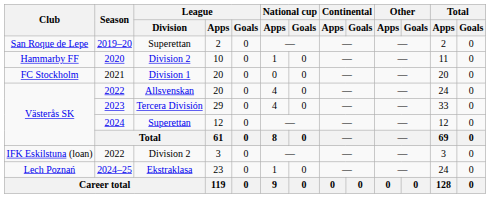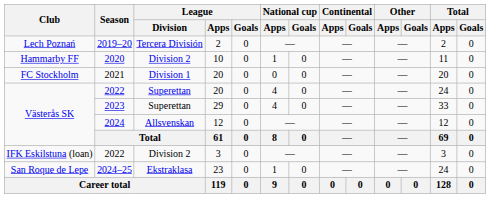 <table class="wikitable" style="text-align: center">
 <tr>
 <th rowspan="2">Club</th>
 <th rowspan="2">Season</th>
 <th colspan="3">League</th>
 <th colspan="2">National cup</th>
 <th colspan="2">Continental</th>
 <th colspan="2">Other</th>
 <th colspan="2">Total</th>
 </tr>
 <tr>
 <th>Division</th>
 <th>Apps</th>
 <th>Goals</th>
 <th>Apps</th>
 <th>Goals</th>
 <th>Apps</th>
 <th>Goals</th>
 <th>Apps</th>
 <th>Goals</th>
 <th>Apps</th>
 <th>Goals</th>
 </tr>
 <tr>
-<td><a href='#'>San Roque de Lepe</a></td>
+<td><a href='#'>Lech Poznań</a></td>
 <td><a href='#'>2019–20</a></td>
-<td>Superettan</td>
+<td><a href='#'>Tercera División</a></td>
 <td>2</td>
 <td>0</td>
 <td colspan="2">—</td>
 <td colspan="2">—</td>
 <td colspan="2">—</td>
 <td>2</td>
 <td>0</td>
 </tr>
 <tr>
 <td><a href='#'>Hammarby FF</a></td>
 <td><a href='#'>2020</a></td>
 <td><a href='#'>Division 2</a></td>
 <td>10</td>
 <td>0</td>
 <td>1</td>
 <td>0</td>
 <td colspan="2">—</td>
 <td colspan="2">—</td>
 <td>11</td>
 <td>0</td>
 </tr>
 <tr>
 <td><a href='#'>FC Stockholm</a></td>
 <td>2021</td>
 <td><a href='#'>Division 1</a></td>
 <td>20</td>
 <td>0</td>
 <td>0</td>
 <td>0</td>
 <td colspan="2">—</td>
 <td colspan="2">—</td>
 <td>20</td>
 <td>0</td>
 </tr>
 <tr>
 <td rowspan="4"><a href='#'>Västerås SK</a></td>
 <td><a href='#'>2022</a></td>
-<td><a href='#'>Allsvenskan</a></td>
+<td><a href='#'>Superettan</a></td>
 <td>20</td>
 <td>0</td>
 <td>4</td>
 <td>0</td>
 <td colspan="2">—</td>
 <td colspan="2">—</td>
 <td>24</td>
 <td>0</td>
 </tr>
 <tr>
 <td><a href='#'>2023</a></td>
-<td><a href='#'>Tercera División</a></td>
+<td>Superettan</td>
 <td>29</td>
 <td>0</td>
 <td>4</td>
 <td>0</td>
 <td colspan="2">—</td>
 <td colspan="2">—</td>
 <td>33</td>
 <td>0</td>
 </tr>
 <tr>
 <td><a href='#'>2024</a></td>
-<td><a href='#'>Superettan</a></td>
+<td><a href='#'>Allsvenskan</a></td>
 <td>12</td>
 <td>0</td>
 <td colspan="2">—</td>
 <td colspan="2">—</td>
 <td colspan="2">—</td>
 <td>12</td>
 <td>0</td>
 </tr>
 <tr>
 <th colspan="2">Total</th>
 <th>61</th>
 <th>0</th>
 <th>8</th>
 <th>0</th>
 <th colspan="2">—</th>
 <th colspan="2">—</th>
 <th>69</th>
 <th>0</th>
 </tr>
 <tr>
 <td><a href='#'>IFK Eskilstuna</a> (loan)</td>
 <td>2022</td>
 <td>Division 2</td>
 <td>3</td>
 <td>0</td>
 <td colspan="2">—</td>
 <td colspan="2">—</td>
 <td colspan="2">—</td>
 <td>3</td>
 <td>0</td>
 </tr>
 <tr>
-<td><a href='#'>Lech Poznań</a></td>
+<td><a href='#'>San Roque de Lepe</a></td>
 <td><a href='#'>2024–25</a></td>
 <td><a href='#'>Ekstraklasa</a></td>
 <td>23</td>
 <td>0</td>
 <td>1</td>
 <td>0</td>
 <td colspan="2">—</td>
 <td colspan="2">—</td>
 <td>24</td>
 <td>0</td>
 </tr>
 <tr>
 <th colspan="3">Career total</th>
 <th>119</th>
 <th>0</th>
 <th>9</th>
 <th>0</th>
 <th>0</th>
 <th>0</th>
 <th>0</th>
 <th>0</th>
 <th>128</th>
 <th>0</th>
 </tr>
 </table>
